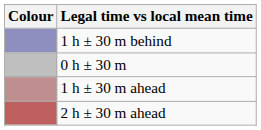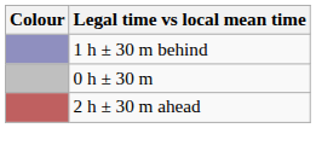 <table class="wikitable">
 <tr>
 <th>Colour</th>
 <th>Legal time vs local mean time</th>
 </tr>
 <tr>
 <td style="background: #8f8fbf;"></td>
 <td>1 h ± 30 m behind</td>
 </tr>
 <tr>
 <td style="background: #bfbfbf;"></td>
 <td>0 h ± 30 m</td>
 </tr>
 <tr>
-<td style="background: #bf8f8f;"></td>
-<td>1 h ± 30 m ahead</td>
-</tr>
-<tr>
 <td style="background: #bf6060;"></td>
 <td>2 h ± 30 m ahead</td>
 </tr>
 </table>
